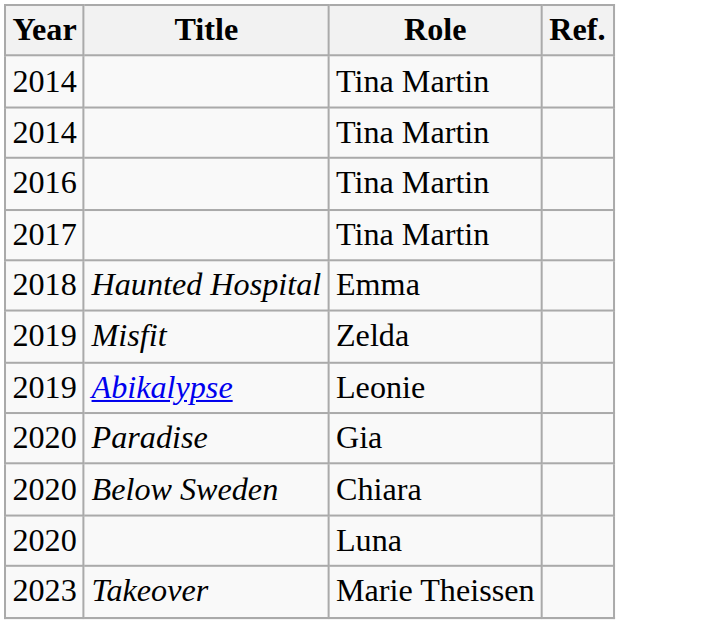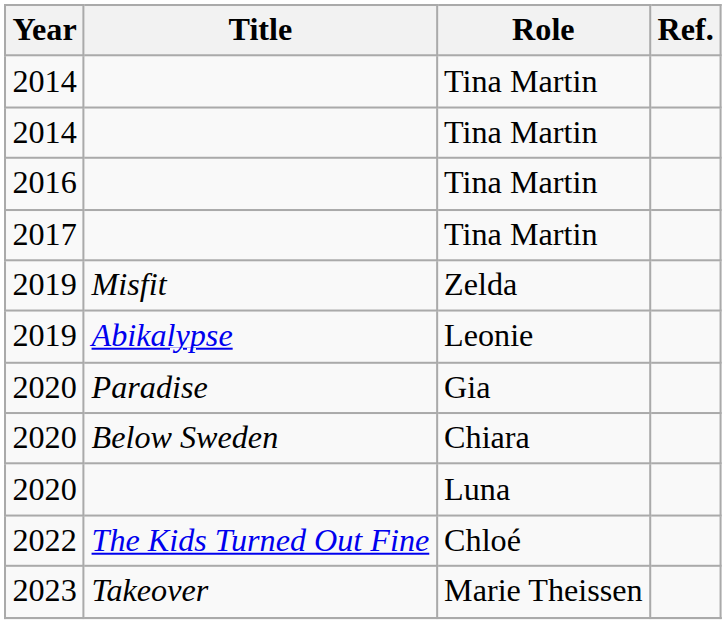 <table class="wikitable sortable">
 <tr>
 <th>Year</th>
 <th>Title</th>
 <th>Role</th>
 <th>Ref.</th>
 </tr>
 <tr>
 <td>2014</td>
 <td><em></em></td>
 <td>Tina Martin</td>
 <td></td>
 </tr>
 <tr>
 <td>2014</td>
 <td><em></em></td>
 <td>Tina Martin</td>
 <td></td>
 </tr>
 <tr>
 <td>2016</td>
 <td><em></em></td>
 <td>Tina Martin</td>
 <td></td>
 </tr>
 <tr>
 <td>2017</td>
 <td><em></em></td>
 <td>Tina Martin</td>
-<td></td>
-</tr>
-<tr>
-<td>2018</td>
-<td><em>Haunted Hospital</em></td>
-<td>Emma</td>
 <td></td>
 </tr>
 <tr>
 <td>2019</td>
 <td><em>Misfit</em></td>
 <td>Zelda</td>
 <td></td>
 </tr>
 <tr>
 <td>2019</td>
 <td><em><a href='#'>Abikalypse</a></em></td>
 <td>Leonie</td>
 <td></td>
 </tr>
 <tr>
 <td>2020</td>
 <td><em>Paradise</em></td>
 <td>Gia</td>
 <td></td>
 </tr>
 <tr>
 <td>2020</td>
 <td><em>Below Sweden</em></td>
 <td>Chiara</td>
 <td></td>
 </tr>
 <tr>
 <td>2020</td>
 <td><em></em></td>
 <td>Luna</td>
 <td></td>
 </tr>
 <tr>
+<td>2022</td>
+<td><em><a href='#'>The Kids Turned Out Fine</a></em></td>
+<td>Chloé</td>
+<td></td>
+</tr>
+<tr>
 <td>2023</td>
 <td><em>Takeover</em></td>
 <td>Marie Theissen</td>
 <td></td>
 </tr>
 <tr>
 </tr>
 </table>
